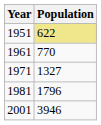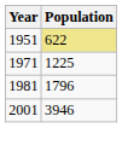 <table class="wikitable">
 <tr>
 <th>Year</th>
 <th>Population</th>
 </tr>
 <tr>
 <td>1951</td>
 <td style="background: khaki;">622</td>
 </tr>
 <tr>
-<td>1961</td>
-<td>770</td>
-</tr>
-<tr>
 <td>1971</td>
-<td>1327</td>
+<td>1225</td>
 </tr>
 <tr>
 <td>1981</td>
 <td>1796</td>
 </tr>
 <tr>
 <td>2001</td>
 <td>3946</td>
 </tr>
 </table>
